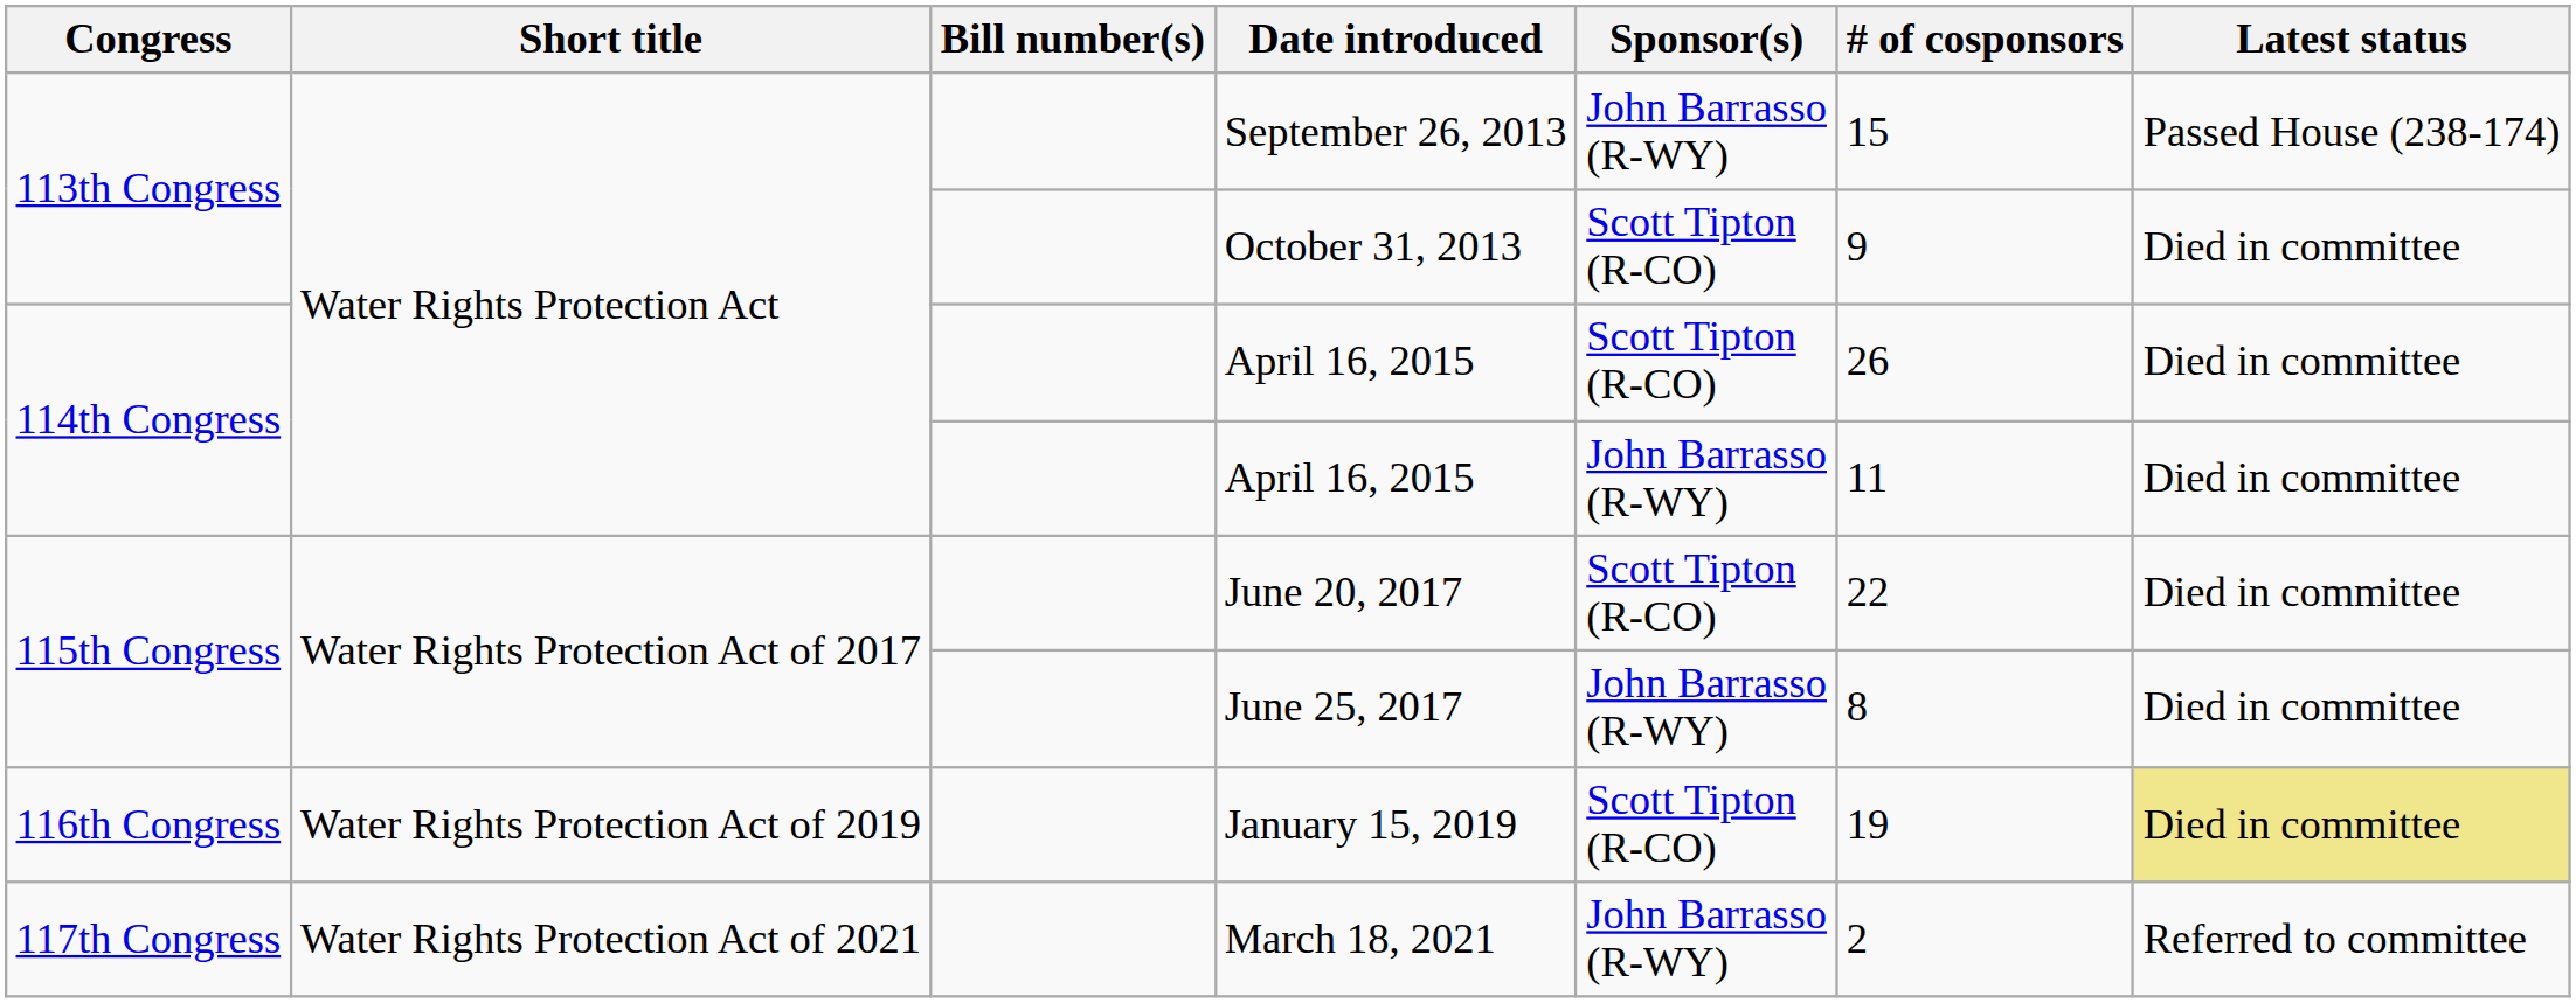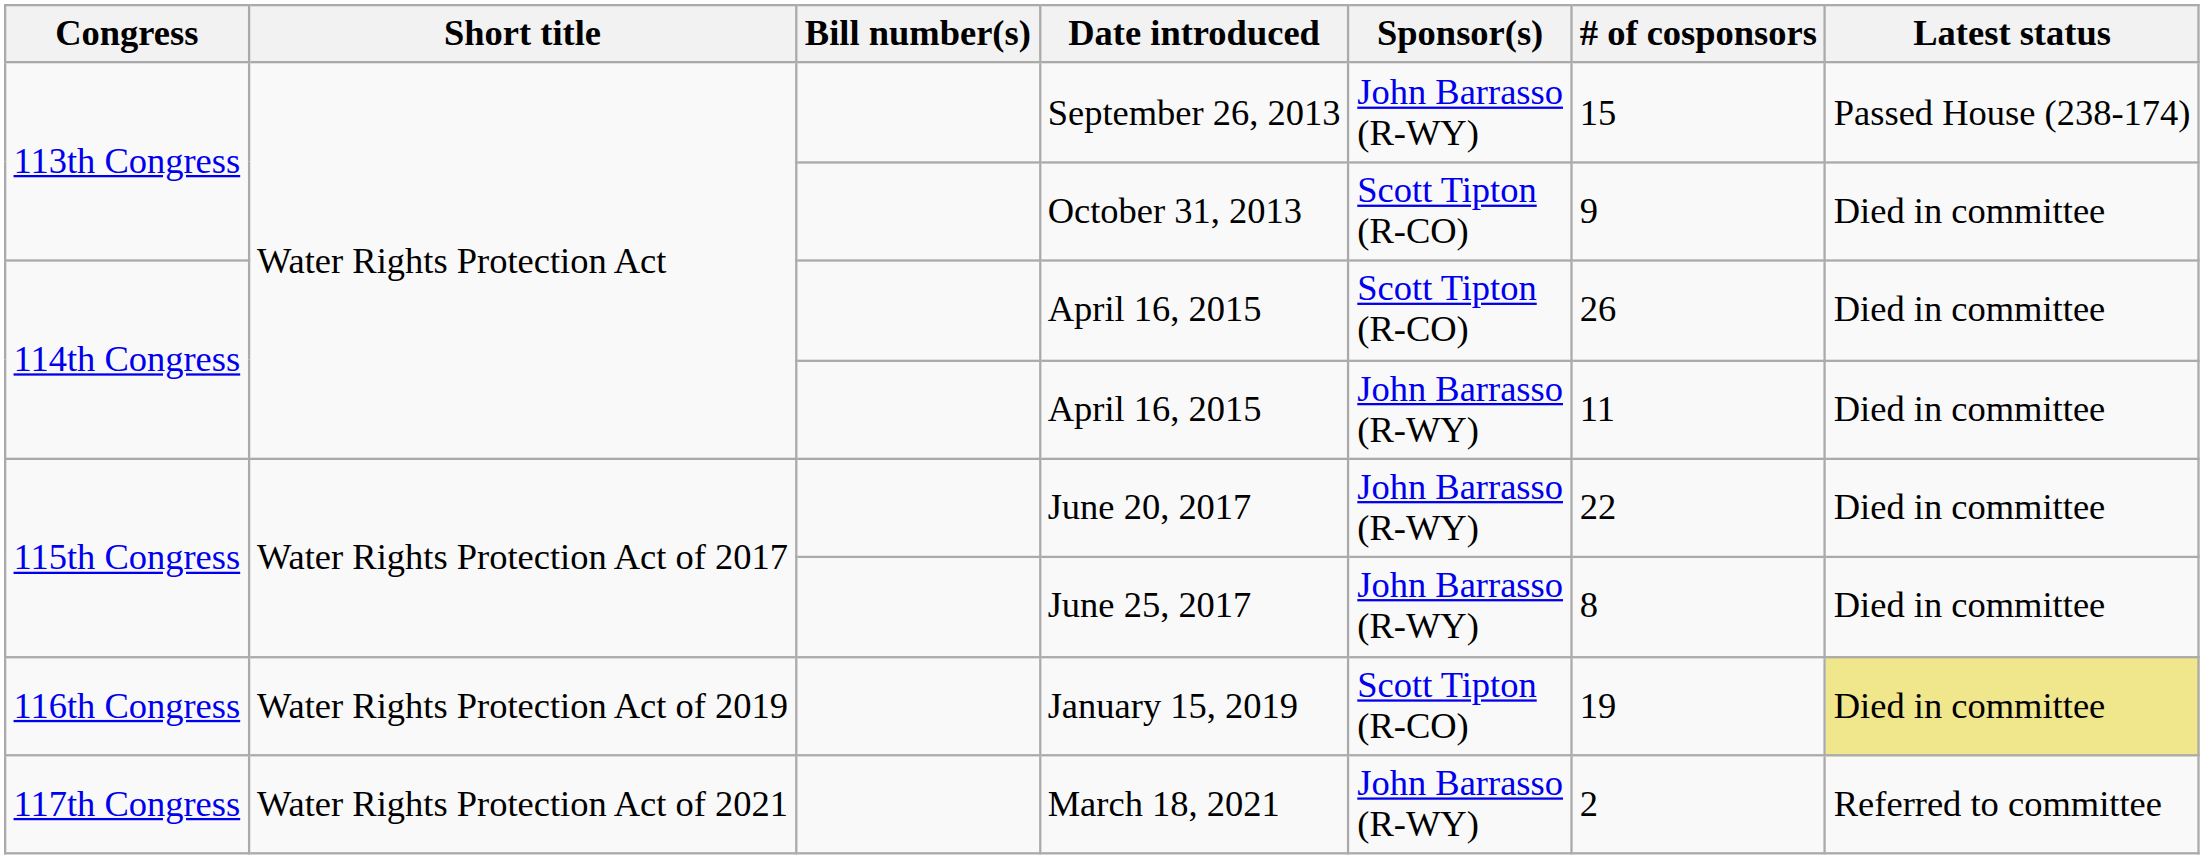 <table class="wikitable">
 <tr>
 <th>Congress</th>
 <th>Short title</th>
 <th>Bill number(s)</th>
 <th>Date introduced</th>
 <th>Sponsor(s)</th>
 <th># of cosponsors</th>
 <th>Latest status</th>
 </tr>
 <tr>
 <td rowspan=2><a href='#'>113th Congress</a></td>
 <td rowspan=4>Water Rights Protection Act</td>
 <td></td>
 <td>September 26, 2013</td>
 <td><a href='#'>John Barrasso</a><br>(R-WY)</td>
 <td>15</td>
 <td>Passed House (238-174)</td>
 </tr>
 <tr>
 <td></td>
 <td>October 31, 2013</td>
 <td><a href='#'>Scott Tipton</a><br>(R-CO)</td>
 <td>9</td>
 <td>Died in committee</td>
 </tr>
 <tr>
 <td rowspan=2><a href='#'>114th Congress</a></td>
 <td></td>
 <td>April 16, 2015</td>
 <td><a href='#'>Scott Tipton</a><br>(R-CO)</td>
 <td>26</td>
 <td>Died in committee</td>
 </tr>
 <tr>
 <td></td>
 <td>April 16, 2015</td>
 <td><a href='#'>John Barrasso</a><br>(R-WY)</td>
 <td>11</td>
 <td>Died in committee</td>
 </tr>
 <tr>
 <td rowspan=2><a href='#'>115th Congress</a></td>
 <td rowspan=2>Water Rights Protection Act of 2017</td>
 <td></td>
 <td>June 20, 2017</td>
-<td><a href='#'>Scott Tipton</a><br>(R-CO)</td>
+<td><a href='#'>John Barrasso</a><br>(R-WY)</td>
 <td>22</td>
 <td>Died in committee</td>
 </tr>
 <tr>
 <td></td>
 <td>June 25, 2017</td>
 <td><a href='#'>John Barrasso</a><br>(R-WY)</td>
 <td>8</td>
 <td>Died in committee</td>
 </tr>
 <tr>
 <td><a href='#'>116th Congress</a></td>
 <td>Water Rights Protection Act of 2019</td>
 <td></td>
 <td>January 15, 2019</td>
 <td><a href='#'>Scott Tipton</a><br>(R-CO)</td>
 <td>19</td>
 <td style="background: khaki;">Died in committee</td>
 </tr>
 <tr>
 <td><a href='#'>117th Congress</a></td>
 <td>Water Rights Protection Act of 2021</td>
 <td></td>
 <td>March 18, 2021</td>
 <td><a href='#'>John Barrasso</a><br>(R-WY)</td>
 <td>2</td>
 <td>Referred to committee</td>
 </tr>
 </table>
